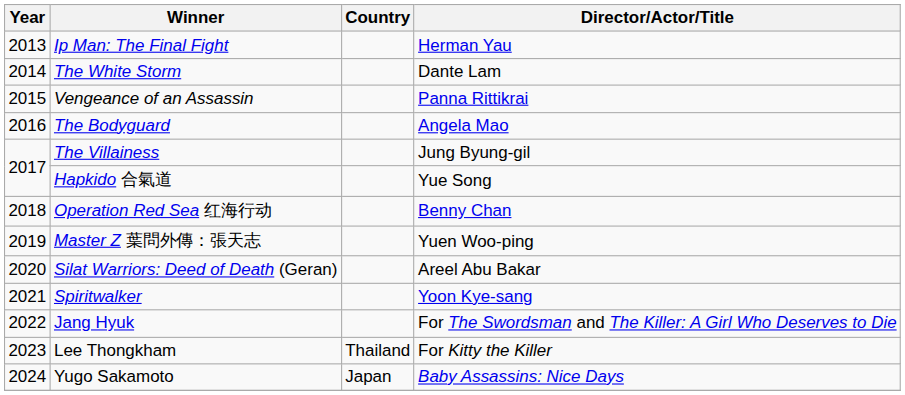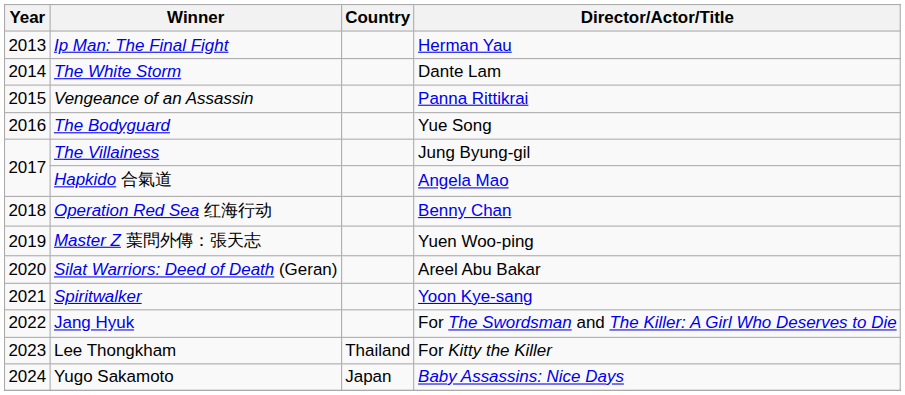 <table class="wikitable">
 <tr>
 <th>Year</th>
 <th>Winner</th>
 <th>Country</th>
 <th>Director/Actor/Title</th>
 </tr>
 <tr>
 <td>2013</td>
 <td><em><a href='#'>Ip Man: The Final Fight</a></em> </td>
 <td></td>
 <td><a href='#'>Herman Yau</a></td>
 </tr>
 <tr>
 <td>2014</td>
 <td><em><a href='#'>The White Storm</a></em> </td>
 <td></td>
 <td>Dante Lam</td>
 </tr>
 <tr>
 <td>2015</td>
 <td><em>Vengeance of an Assassin</em>  </td>
 <td></td>
 <td><a href='#'>Panna Rittikrai</a></td>
 </tr>
 <tr>
 <td>2016</td>
 <td><em><a href='#'>The Bodyguard</a></em>  </td>
 <td></td>
-<td><a href='#'>Angela Mao</a></td>
+<td>Yue Song</td>
 </tr>
 <tr>
 <td rowspan=2>2017</td>
 <td><em><a href='#'>The Villainess</a></em>  </td>
 <td></td>
 <td>Jung Byung-gil</td>
 </tr>
 <tr>
 <td><a href='#'><em>Hapkido</em></a> 合氣道</td>
 <td></td>
-<td>Yue Song</td>
+<td><a href='#'>Angela Mao</a></td>
 </tr>
 <tr>
 <td>2018</td>
 <td><em><a href='#'>Operation Red Sea</a></em>  红海行动</td>
 <td></td>
 <td><a href='#'>Benny Chan</a></td>
 </tr>
 <tr>
 <td>2019</td>
 <td><em><a href='#'>Master Z</a></em>  葉問外傳：張天志</td>
 <td></td>
 <td>Yuen Woo-ping</td>
 </tr>
 <tr>
 <td>2020</td>
 <td><em><a href='#'>Silat Warriors: Deed of Death</a></em>  (Geran)</td>
 <td></td>
 <td>Areel Abu Bakar</td>
 </tr>
 <tr>
 <td>2021</td>
 <td><em><a href='#'>Spiritwalker</a></em>  </td>
 <td></td>
 <td><a href='#'>Yoon Kye-sang</a></td>
 </tr>
 <tr>
 <td>2022</td>
 <td><a href='#'>Jang Hyuk</a></td>
 <td></td>
 <td>For <em><a href='#'>The Swordsman</a></em> and <em><a href='#'>The Killer: A Girl Who Deserves to Die</a></em></td>
 </tr>
 <tr>
 <td>2023</td>
 <td>Lee Thongkham</td>
 <td> Thailand</td>
 <td>For <em>Kitty the Killer</em></td>
 </tr>
 <tr>
 <td>2024</td>
 <td>Yugo Sakamoto</td>
 <td> Japan</td>
 <td><em><a href='#'>Baby Assassins: Nice Days</a></em></td>
 </tr>
 <tr>
 </tr>
 </table>
